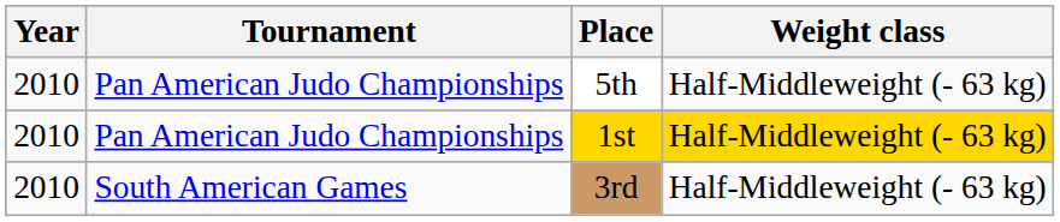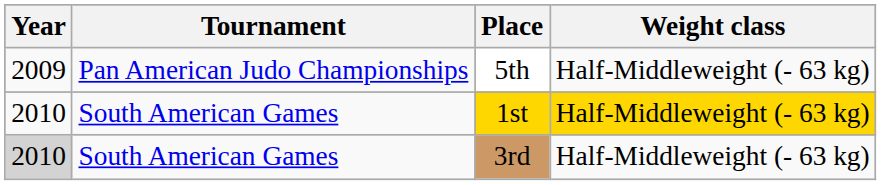 <table class=wikitable>
 <tr>
 <th>Year</th>
 <th>Tournament</th>
 <th>Place</th>
 <th>Weight class</th>
 </tr>
 <tr>
-<td>2010</td>
+<td>2009</td>
 <td><a href='#'>Pan American Judo Championships</a></td>
 <td bgcolor="white" align="center">5th</td>
 <td>Half-Middleweight (- 63 kg)</td>
 </tr>
 <tr>
 <td>2010</td>
-<td><a href='#'>Pan American Judo Championships</a></td>
+<td><a href='#'>South American Games</a></td>
 <td bgcolor="gold" align="center">1st</td>
 <td style="background: gold;">Half-Middleweight (- 63 kg)</td>
 </tr>
 <tr>
-<td>2010</td>
+<td style="background: lightgrey;">2010</td>
 <td><a href='#'>South American Games</a></td>
 <td bgcolor="cc9966" align="center">3rd</td>
 <td>Half-Middleweight (- 63 kg)</td>
 </tr>
 </table>
